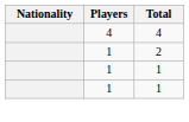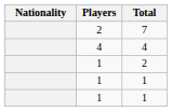 <table class="sortable wikitable plainrowheaders" style="text-align:center;">
 <tr>
 <th scope=col width=100px>Nationality</th>
 <th scope=col width=60px>Players</th>
 <th scope=col width=60px>Total</th>
+</tr>
+<tr>
+<th scope=row></th>
+<td>2</td>
+<td>7</td>
 </tr>
 <tr>
 <th scope=row></th>
 <td>4</td>
 <td>4</td>
 </tr>
 <tr>
 <th scope=row></th>
 <td>1</td>
 <td>2</td>
 </tr>
 <tr>
 <th scope=row></th>
 <td>1</td>
 <td>1</td>
 </tr>
 <tr>
 <th scope=row></th>
 <td>1</td>
 <td>1</td>
 </tr>
 </table>
